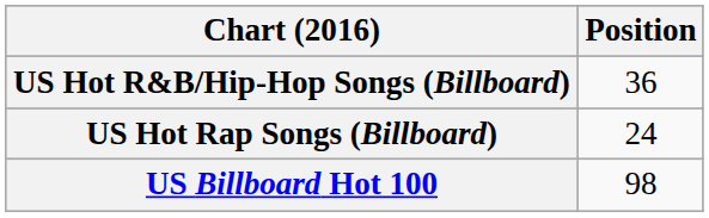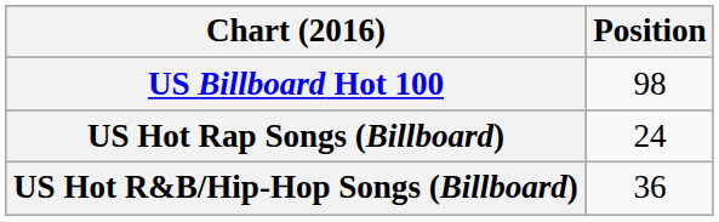 <table class="wikitable plainrowheaders sortable">
 <tr>
 <th>Chart (2016)</th>
 <th>Position</th>
 </tr>
 <tr>
-<th scope="row">US Hot R&B/Hip-Hop Songs (<em>Billboard</em>)</th>
-<td style="text-align:center;">36</td>
+<th scope="row"><a href='#'>US <em>Billboard</em> Hot 100</a></th>
+<td style="text-align:center;">98</td>
 </tr>
 <tr>
 <th scope="row">US Hot Rap Songs (<em>Billboard</em>)</th>
 <td style="text-align:center;">24</td>
 </tr>
 <tr>
-<th scope="row"><a href='#'>US <em>Billboard</em> Hot 100</a></th>
-<td style="text-align:center;">98</td>
+<th scope="row">US Hot R&B/Hip-Hop Songs (<em>Billboard</em>)</th>
+<td style="text-align:center;">36</td>
 </tr>
 </table>
